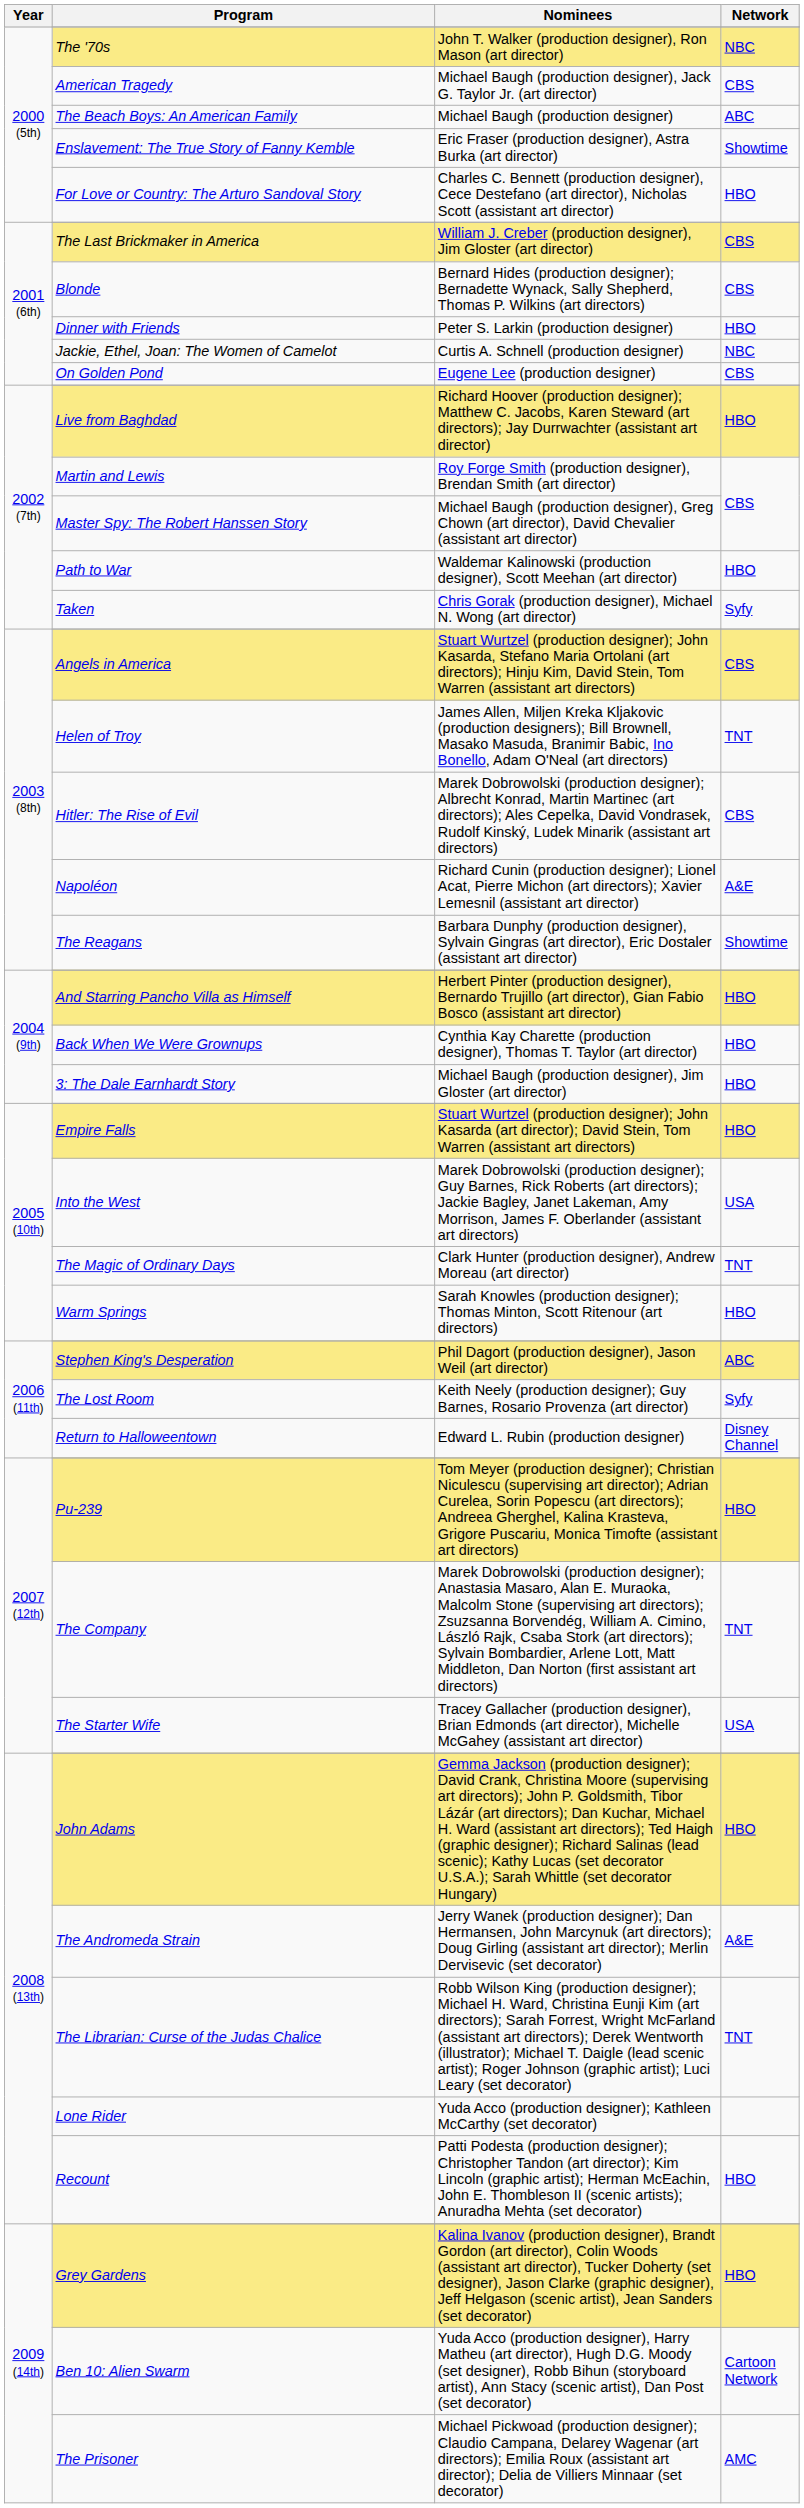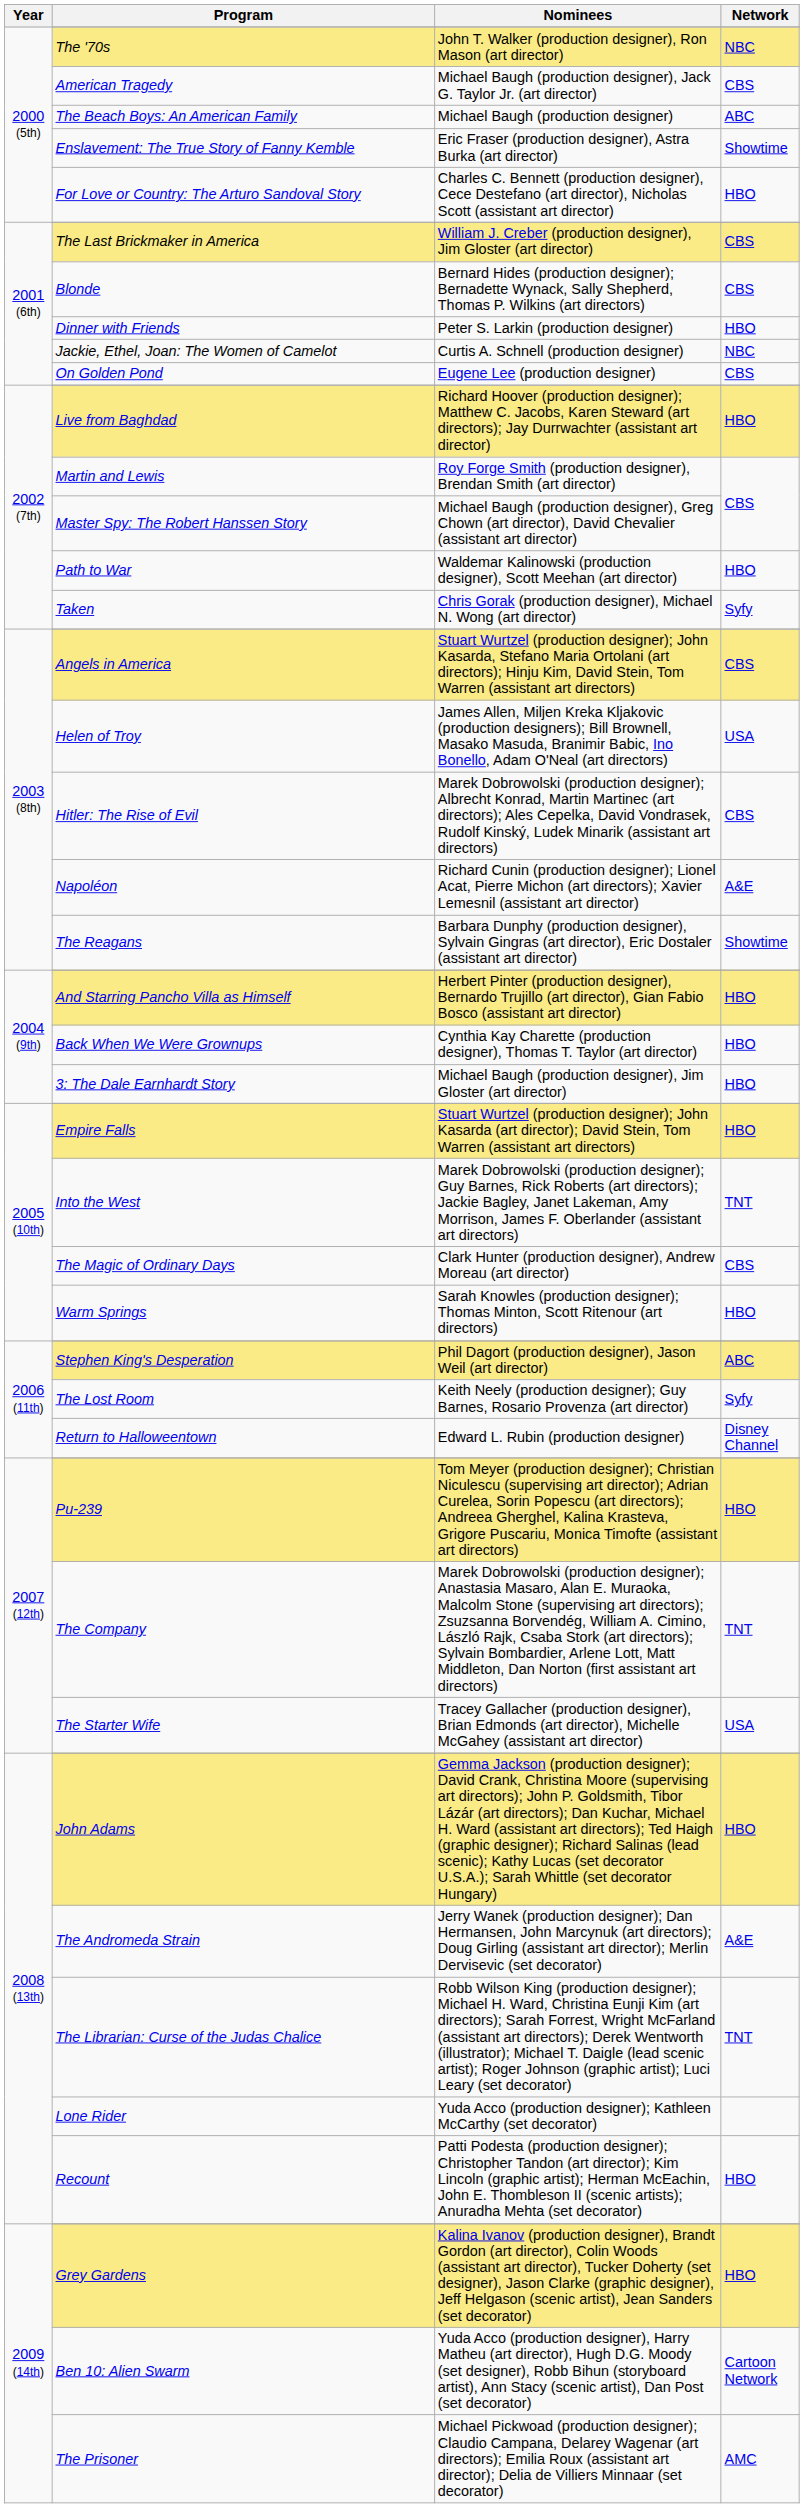 <table class="wikitable" style="width:100%">
 <tr bgcolor="#bebebe">
 <th width="5%">Year</th>
 <th width="40%">Program</th>
 <th width="30%">Nominees</th>
 <th width="5%">Network</th>
 </tr>
 <tr>
 <td rowspan=6 style="text-align:center"><a href='#'>2000</a><br><small>(5th)</small><br></td>
 </tr>
 <tr style="background:#FAEB86">
 <td><em>The '70s</em></td>
 <td>John T. Walker (production designer), Ron Mason (art director)</td>
 <td><a href='#'>NBC</a></td>
 </tr>
 <tr>
 <td><em><a href='#'>American Tragedy</a></em></td>
 <td>Michael Baugh (production designer), Jack G. Taylor Jr. (art director)</td>
 <td><a href='#'>CBS</a></td>
 </tr>
 <tr>
 <td><em><a href='#'>The Beach Boys: An American Family</a></em></td>
 <td>Michael Baugh (production designer)</td>
 <td><a href='#'>ABC</a></td>
 </tr>
 <tr>
 <td><em><a href='#'>Enslavement: The True Story of Fanny Kemble</a></em></td>
 <td>Eric Fraser (production designer), Astra Burka (art director)</td>
 <td><a href='#'>Showtime</a></td>
 </tr>
 <tr>
 <td><em><a href='#'>For Love or Country: The Arturo Sandoval Story</a></em></td>
 <td>Charles C. Bennett (production designer), Cece Destefano (art director), Nicholas Scott (assistant art director)</td>
 <td><a href='#'>HBO</a></td>
 </tr>
 <tr>
 <td rowspan=6 style="text-align:center"><a href='#'>2001</a><br><small>(6th)</small><br></td>
 </tr>
 <tr style="background:#FAEB86">
 <td><em>The Last Brickmaker in America</em></td>
 <td><a href='#'>William J. Creber</a> (production designer), Jim Gloster (art director)</td>
 <td><a href='#'>CBS</a></td>
 </tr>
 <tr>
 <td><em><a href='#'>Blonde</a></em></td>
 <td>Bernard Hides (production designer); Bernadette Wynack, Sally Shepherd, Thomas P. Wilkins (art directors)</td>
 <td><a href='#'>CBS</a></td>
 </tr>
 <tr>
 <td><em><a href='#'>Dinner with Friends</a></em></td>
 <td>Peter S. Larkin (production designer)</td>
 <td><a href='#'>HBO</a></td>
 </tr>
 <tr>
 <td><em>Jackie, Ethel, Joan: The Women of Camelot</em></td>
 <td>Curtis A. Schnell (production designer)</td>
 <td><a href='#'>NBC</a></td>
 </tr>
 <tr>
 <td><em><a href='#'>On Golden Pond</a></em></td>
 <td><a href='#'>Eugene Lee</a> (production designer)</td>
 <td><a href='#'>CBS</a></td>
 </tr>
 <tr>
 <td rowspan=6 style="text-align:center"><a href='#'>2002</a><br><small>(7th)</small><br></td>
 </tr>
 <tr style="background:#FAEB86">
 <td><em><a href='#'>Live from Baghdad</a></em></td>
 <td>Richard Hoover (production designer); Matthew C. Jacobs, Karen Steward (art directors); Jay Durrwachter (assistant art director)</td>
 <td><a href='#'>HBO</a></td>
 </tr>
 <tr>
 <td><em><a href='#'>Martin and Lewis</a></em></td>
 <td><a href='#'>Roy Forge Smith</a> (production designer), Brendan Smith (art director)</td>
 <td rowspan="2"><a href='#'>CBS</a></td>
 </tr>
 <tr>
 <td><em><a href='#'>Master Spy: The Robert Hanssen Story</a></em></td>
 <td>Michael Baugh (production designer), Greg Chown (art director), David Chevalier (assistant art director)</td>
 </tr>
 <tr>
 <td><em><a href='#'>Path to War</a></em></td>
 <td>Waldemar Kalinowski (production designer), Scott Meehan (art director)</td>
 <td><a href='#'>HBO</a></td>
 </tr>
 <tr>
 <td><em><a href='#'>Taken</a></em></td>
 <td><a href='#'>Chris Gorak</a> (production designer), Michael N. Wong (art director)</td>
 <td><a href='#'>Syfy</a></td>
 </tr>
 <tr>
 <td rowspan=6 style="text-align:center"><a href='#'>2003</a><br><small>(8th)</small><br></td>
 </tr>
 <tr style="background:#FAEB86">
 <td><em><a href='#'>Angels in America</a></em></td>
 <td><a href='#'>Stuart Wurtzel</a> (production designer); John Kasarda, Stefano Maria Ortolani (art directors); Hinju Kim, David Stein, Tom Warren (assistant art directors)</td>
 <td><a href='#'>CBS</a></td>
 </tr>
 <tr>
 <td><em><a href='#'>Helen of Troy</a></em></td>
 <td>James Allen, Miljen Kreka Kljakovic (production designers); Bill Brownell, Masako Masuda, Branimir Babic, <a href='#'>Ino Bonello</a>, Adam O'Neal (art directors)</td>
-<td><a href='#'>TNT</a></td>
+<td><a href='#'>USA</a></td>
 </tr>
 <tr>
 <td><em><a href='#'>Hitler: The Rise of Evil</a></em></td>
 <td>Marek Dobrowolski (production designer); Albrecht Konrad, Martin Martinec (art directors); Ales Cepelka, David Vondrasek, Rudolf Kinský, Ludek Minarik (assistant art directors)</td>
 <td><a href='#'>CBS</a></td>
 </tr>
 <tr>
 <td><em><a href='#'>Napoléon</a></em></td>
 <td>Richard Cunin (production designer); Lionel Acat, Pierre Michon (art directors); Xavier Lemesnil (assistant art director)</td>
 <td><a href='#'>A&E</a></td>
 </tr>
 <tr>
 <td><em><a href='#'>The Reagans</a></em></td>
 <td>Barbara Dunphy (production designer), Sylvain Gingras (art director), Eric Dostaler (assistant art director)</td>
 <td><a href='#'>Showtime</a></td>
 </tr>
 <tr>
 <td rowspan=4 style="text-align:center"><a href='#'>2004</a><br><small>(<a href='#'>9th</a>)</small><br></td>
 </tr>
 <tr style="background:#FAEB86">
 <td><em><a href='#'>And Starring Pancho Villa as Himself</a></em></td>
 <td>Herbert Pinter (production designer), Bernardo Trujillo (art director), Gian Fabio Bosco (assistant art director)</td>
 <td><a href='#'>HBO</a></td>
 </tr>
 <tr>
 <td><em><a href='#'>Back When We Were Grownups</a></em></td>
 <td>Cynthia Kay Charette (production designer), Thomas T. Taylor (art director)</td>
 <td><a href='#'>HBO</a></td>
 </tr>
 <tr>
 <td><em><a href='#'>3: The Dale Earnhardt Story</a></em></td>
 <td>Michael Baugh (production designer), Jim Gloster (art director)</td>
 <td><a href='#'>HBO</a></td>
 </tr>
 <tr>
 <td rowspan=5 style="text-align:center"><a href='#'>2005</a><br><small>(<a href='#'>10th</a>)</small><br></td>
 </tr>
 <tr style="background:#FAEB86">
 <td><em><a href='#'>Empire Falls</a></em></td>
 <td><a href='#'>Stuart Wurtzel</a> (production designer); John Kasarda (art director); David Stein, Tom Warren (assistant art directors)</td>
 <td><a href='#'>HBO</a></td>
 </tr>
 <tr>
 <td><em><a href='#'>Into the West</a></em></td>
 <td>Marek Dobrowolski (production designer); Guy Barnes, Rick Roberts (art directors); Jackie Bagley, Janet Lakeman, Amy Morrison, James F. Oberlander (assistant art directors)</td>
-<td><a href='#'>USA</a></td>
+<td><a href='#'>TNT</a></td>
 </tr>
 <tr>
 <td><em><a href='#'>The Magic of Ordinary Days</a></em></td>
 <td>Clark Hunter (production designer), Andrew Moreau (art director)</td>
-<td><a href='#'>TNT</a></td>
+<td><a href='#'>CBS</a></td>
 </tr>
 <tr>
 <td><em><a href='#'>Warm Springs</a></em></td>
 <td>Sarah Knowles (production designer); Thomas Minton, Scott Ritenour (art directors)</td>
 <td><a href='#'>HBO</a></td>
 </tr>
 <tr>
 <td rowspan=4 style="text-align:center"><a href='#'>2006</a><br><small>(<a href='#'>11th</a>)</small><br></td>
 </tr>
 <tr style="background:#FAEB86">
 <td><em><a href='#'>Stephen King's Desperation</a></em></td>
 <td>Phil Dagort (production designer), Jason Weil (art director)</td>
 <td><a href='#'>ABC</a></td>
 </tr>
 <tr>
 <td><em><a href='#'>The Lost Room</a></em></td>
 <td>Keith Neely (production designer); Guy Barnes, Rosario Provenza (art director)</td>
 <td><a href='#'>Syfy</a></td>
 </tr>
 <tr>
 <td><em><a href='#'>Return to Halloweentown</a></em></td>
 <td>Edward L. Rubin (production designer)</td>
 <td><a href='#'>Disney Channel</a></td>
 </tr>
 <tr>
 <td rowspan=4 style="text-align:center"><a href='#'>2007</a><br><small>(<a href='#'>12th</a>)</small><br></td>
 </tr>
 <tr style="background:#FAEB86">
 <td><em><a href='#'>Pu-239</a></em></td>
 <td>Tom Meyer (production designer); Christian Niculescu (supervising art director); Adrian Curelea, Sorin Popescu (art directors); Andreea Gherghel, Kalina Krasteva, Grigore Puscariu, Monica Timofte (assistant art directors)</td>
 <td><a href='#'>HBO</a></td>
 </tr>
 <tr>
 <td><em><a href='#'>The Company</a></em></td>
 <td>Marek Dobrowolski (production designer); Anastasia Masaro, Alan E. Muraoka, Malcolm Stone (supervising art directors); Zsuzsanna Borvendég, William A. Cimino, László Rajk, Csaba Stork (art directors); Sylvain Bombardier, Arlene Lott, Matt Middleton, Dan Norton (first assistant art directors)</td>
 <td><a href='#'>TNT</a></td>
 </tr>
 <tr>
 <td><em><a href='#'>The Starter Wife</a></em></td>
 <td>Tracey Gallacher (production designer), Brian Edmonds (art director), Michelle McGahey (assistant art director)</td>
 <td><a href='#'>USA</a></td>
 </tr>
 <tr>
 <td rowspan=6 style="text-align:center"><a href='#'>2008</a><br><small>(<a href='#'>13th</a>)</small><br></td>
 </tr>
 <tr style="background:#FAEB86">
 <td><em><a href='#'>John Adams</a></em></td>
 <td><a href='#'>Gemma Jackson</a> (production designer); David Crank, Christina Moore (supervising art directors); John P. Goldsmith, Tibor Lázár (art directors); Dan Kuchar, Michael H. Ward (assistant art directors); Ted Haigh (graphic designer); Richard Salinas (lead scenic); Kathy Lucas (set decorator U.S.A.); Sarah Whittle (set decorator Hungary)</td>
 <td><a href='#'>HBO</a></td>
 </tr>
 <tr>
 <td><em><a href='#'>The Andromeda Strain</a></em></td>
 <td>Jerry Wanek (production designer); Dan Hermansen, John Marcynuk (art directors); Doug Girling (assistant art director); Merlin Dervisevic (set decorator)</td>
 <td><a href='#'>A&E</a></td>
 </tr>
 <tr>
 <td><em><a href='#'>The Librarian: Curse of the Judas Chalice</a></em></td>
 <td>Robb Wilson King (production designer); Michael H. Ward, Christina Eunji Kim (art directors); Sarah Forrest, Wright McFarland (assistant art directors); Derek Wentworth (illustrator); Michael T. Daigle (lead scenic artist); Roger Johnson (graphic artist); Luci Leary (set decorator)</td>
 <td><a href='#'>TNT</a></td>
 </tr>
 <tr>
 <td><em><a href='#'>Lone Rider</a></em></td>
 <td>Yuda Acco (production designer); Kathleen McCarthy (set decorator)</td>
 <td></td>
 </tr>
 <tr>
 <td><em><a href='#'>Recount</a></em></td>
 <td>Patti Podesta (production designer); Christopher Tandon (art director); Kim Lincoln (graphic artist); Herman McEachin, John E. Thombleson II (scenic artists); Anuradha Mehta (set decorator)</td>
 <td><a href='#'>HBO</a></td>
 </tr>
 <tr>
 <td rowspan=4 style="text-align:center"><a href='#'>2009</a><br><small>(<a href='#'>14th</a>)</small><br></td>
 </tr>
 <tr style="background:#FAEB86">
 <td><em><a href='#'>Grey Gardens</a></em></td>
 <td><a href='#'>Kalina Ivanov</a> (production designer), Brandt Gordon (art director), Colin Woods (assistant art director), Tucker Doherty (set designer), Jason Clarke (graphic designer), Jeff Helgason (scenic artist), Jean Sanders (set decorator)</td>
 <td><a href='#'>HBO</a></td>
 </tr>
 <tr>
 <td><em><a href='#'>Ben 10: Alien Swarm</a></em></td>
 <td>Yuda Acco (production designer), Harry Matheu (art director), Hugh D.G. Moody (set designer), Robb Bihun (storyboard artist), Ann Stacy (scenic artist), Dan Post (set decorator)</td>
 <td><a href='#'>Cartoon Network</a></td>
 </tr>
 <tr>
 <td><em><a href='#'>The Prisoner</a></em></td>
 <td>Michael Pickwoad (production designer); Claudio Campana, Delarey Wagenar (art directors); Emilia Roux (assistant art director); Delia de Villiers Minnaar (set decorator)</td>
 <td><a href='#'>AMC</a></td>
 </tr>
 </table>
